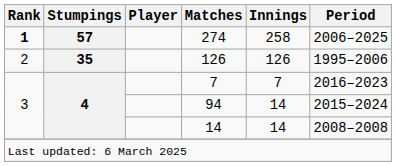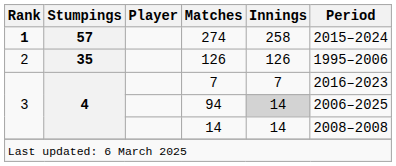 <table class="wikitable plainrowheaders sortable">
 <tr>
 <th scope=col>Rank</th>
 <th scope=col>Stumpings</th>
 <th scope=col>Player</th>
 <th scope=col>Matches</th>
 <th scope=col>Innings</th>
 <th scope=col>Period</th>
 </tr>
 <tr>
 <td align=center><strong>1</strong></td>
 <th scope=row style="text-align:center;">57</th>
 <td></td>
 <td align=center>274</td>
 <td align=center>258</td>
-<td>2006–2025</td>
+<td>2015–2024</td>
 </tr>
 <tr>
 <td align=center>2</td>
 <th scope=row style=text-align:center;>35</th>
 <td></td>
 <td align=center>126</td>
 <td align=center>126</td>
 <td>1995–2006</td>
 </tr>
 <tr>
 <td align=center rowspan=3>3</td>
 <th scope=row style=text-align:center; rowspan=3>4</th>
 <td></td>
 <td align=center>7</td>
 <td align=center>7</td>
 <td>2016–2023</td>
 </tr>
 <tr>
 <td></td>
 <td align=center>94</td>
-<td align=center>14</td>
-<td>2015–2024</td>
+<td align=center style="background: lightgrey;">14</td>
+<td>2006–2025</td>
 </tr>
 <tr>
 <td></td>
 <td align=center>14</td>
 <td align=center>14</td>
 <td>2008–2008</td>
 </tr>
 <tr>
 </tr>
 <tr class=sortbottom>
 <td colspan=6><small>Last updated: 6 March 2025</small></td>
 </tr>
 </table>
